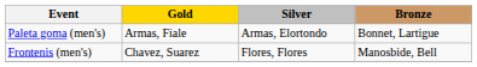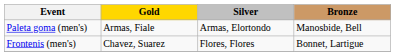 <table class="wikitable" style="max-width: 23cm; width: 100%">
 <tr>
 <th scope="col">Event</th>
 <th scope="col" style="background-color:gold; width:25%">Gold</th>
 <th scope="col" style="background-color:silver; width:25%; width:25%">Silver</th>
 <th scope="col" style="background-color:#cc9966; width:25%">Bronze</th>
 </tr>
 <tr>
 <td><a href='#'>Paleta goma</a> (men's)</td>
 <td> Armas, Fiale</td>
 <td> Armas, Elortondo</td>
-<td> Bonnet, Lartigue</td>
+<td> Manosbide, Bell</td>
 </tr>
 <tr>
 <td><a href='#'>Frontenis</a> (men's)</td>
 <td> Chavez, Suarez</td>
 <td> Flores, Flores</td>
-<td> Manosbide, Bell</td>
+<td> Bonnet, Lartigue</td>
 </tr>
 <tr>
 </tr>
 </table>
